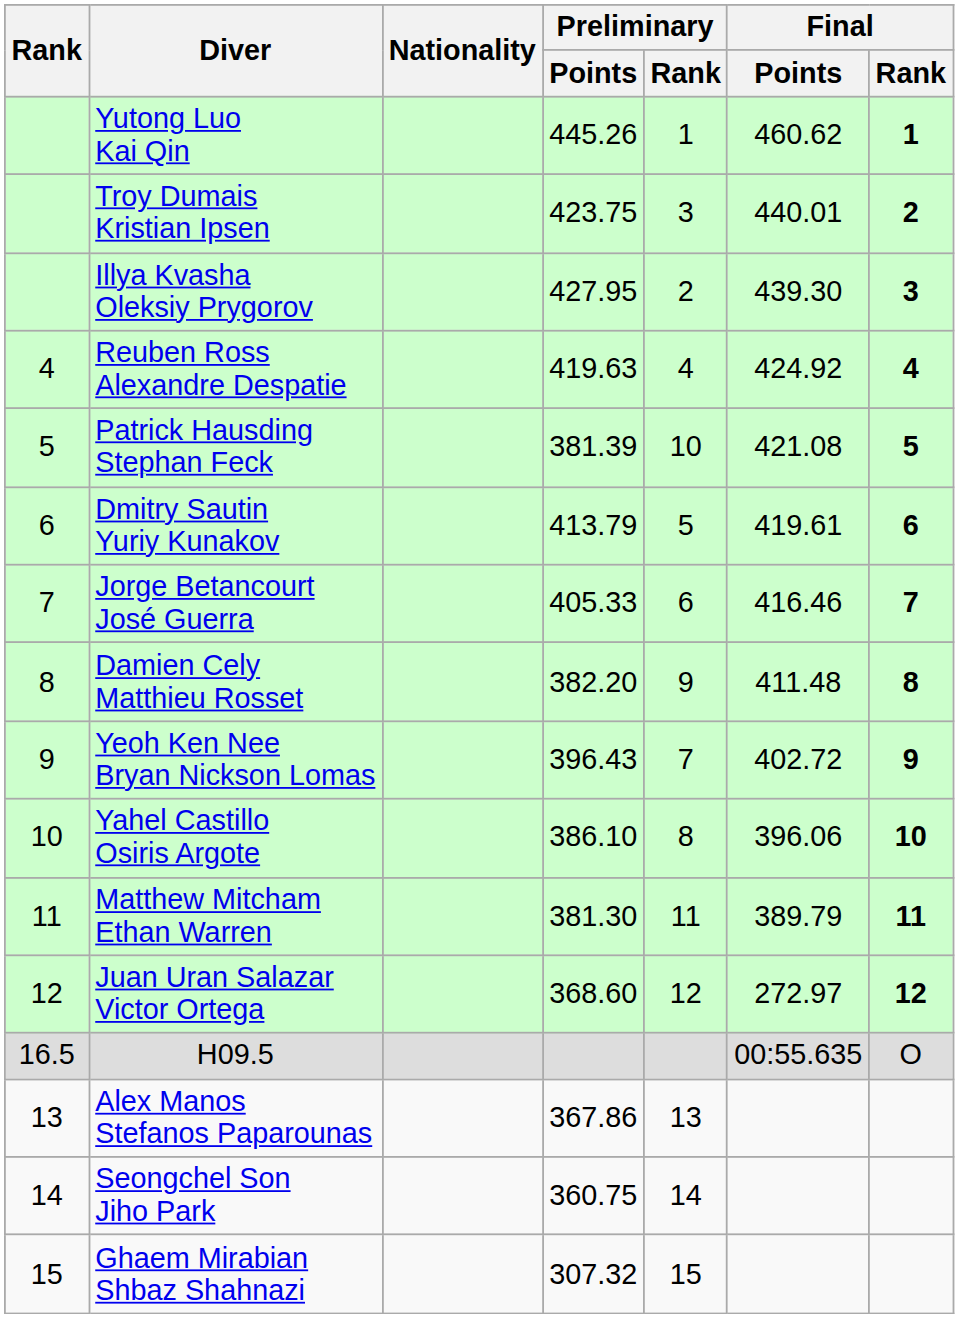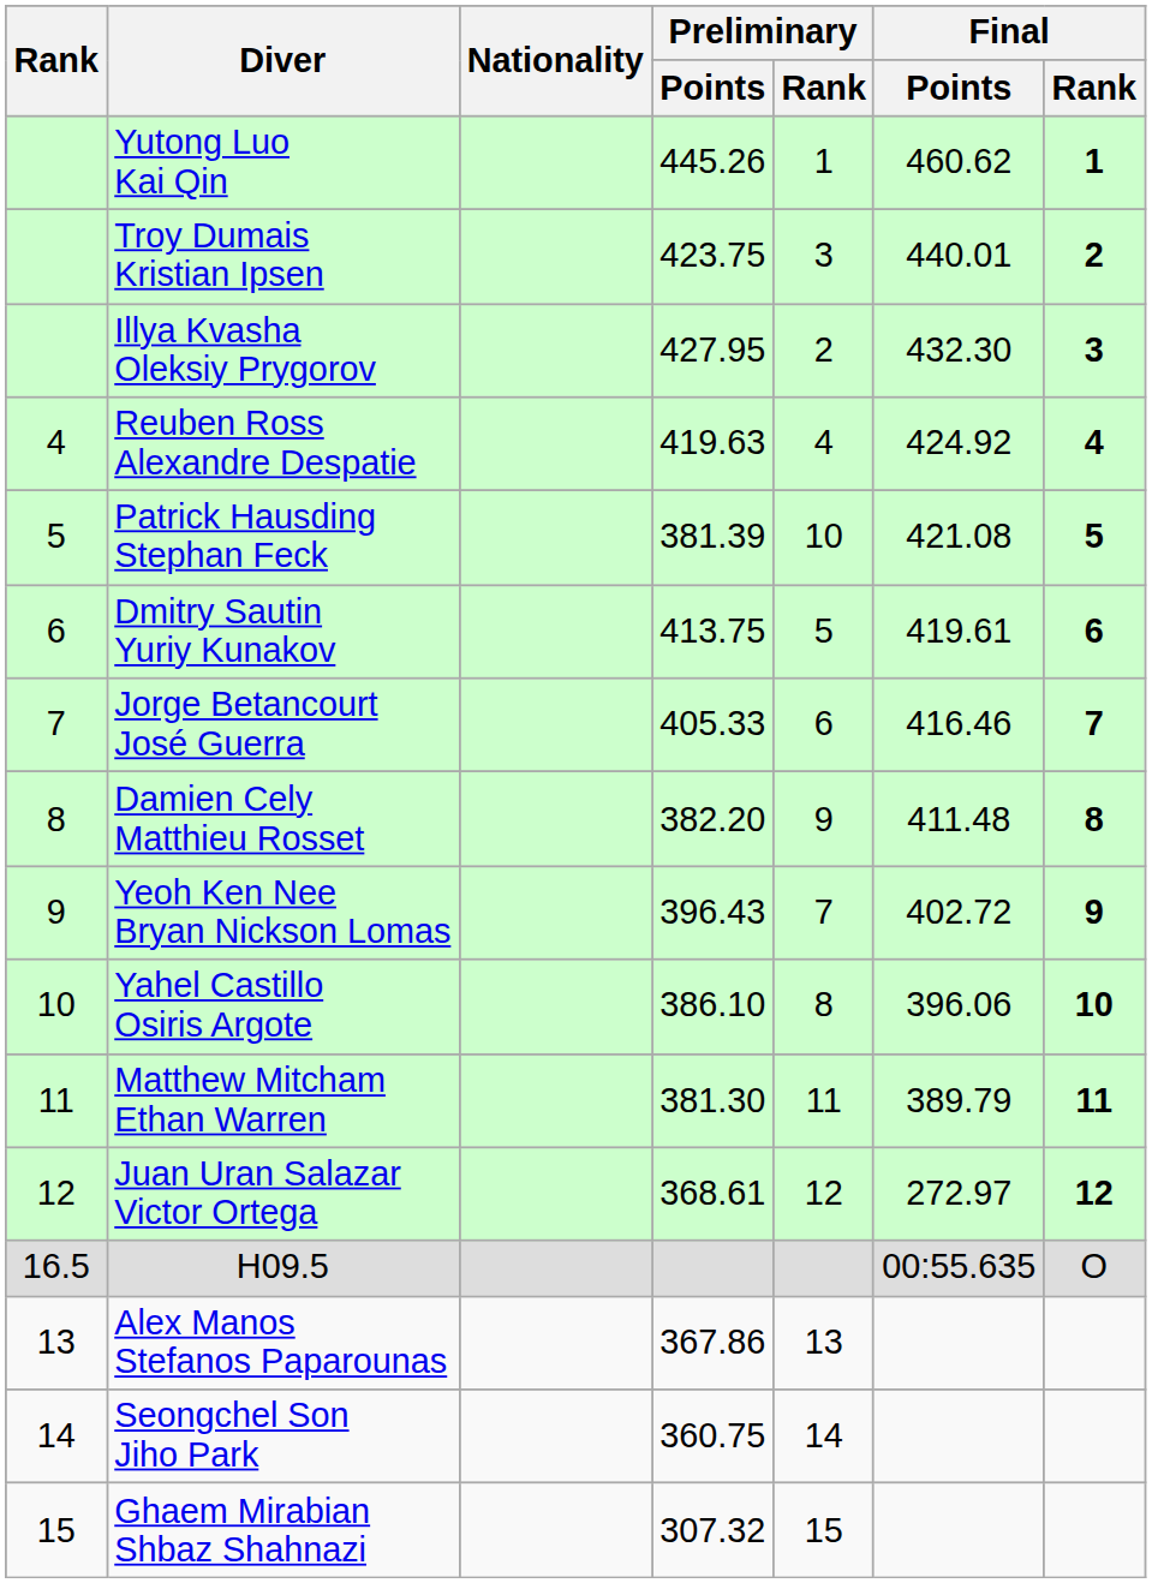 <table class="wikitable" style="text-align:center">
 <tr>
 <th rowspan="2">Rank</th>
 <th rowspan="2">Diver</th>
 <th rowspan="2">Nationality</th>
 <th colspan="2">Preliminary</th>
 <th colspan="2">Final</th>
 </tr>
 <tr>
 <th>Points</th>
 <th>Rank</th>
 <th>Points</th>
 <th>Rank</th>
 </tr>
 <tr bgcolor=ccffcc>
 <td></td>
 <td align=left><a href='#'>Yutong Luo</a><br><a href='#'>Kai Qin</a></td>
 <td align=left></td>
 <td>445.26</td>
 <td>1</td>
 <td>460.62</td>
 <td><strong>1</strong></td>
 </tr>
 <tr bgcolor=ccffcc>
 <td></td>
 <td align=left><a href='#'>Troy Dumais</a><br><a href='#'>Kristian Ipsen</a></td>
 <td align=left></td>
 <td>423.75</td>
 <td>3</td>
 <td>440.01</td>
 <td><strong>2</strong></td>
 </tr>
 <tr bgcolor=ccffcc>
 <td></td>
 <td align=left><a href='#'>Illya Kvasha</a><br><a href='#'>Oleksiy Prygorov</a></td>
 <td align=left></td>
 <td>427.95</td>
 <td>2</td>
-<td>439.30</td>
+<td>432.30</td>
 <td><strong>3</strong></td>
 </tr>
 <tr bgcolor=ccffcc>
 <td>4</td>
 <td align=left><a href='#'>Reuben Ross</a><br><a href='#'>Alexandre Despatie</a></td>
 <td align=left></td>
 <td>419.63</td>
 <td>4</td>
 <td>424.92</td>
 <td><strong>4</strong></td>
 </tr>
 <tr bgcolor=ccffcc>
 <td>5</td>
 <td align=left><a href='#'>Patrick Hausding</a><br><a href='#'>Stephan Feck</a></td>
 <td align=left></td>
 <td>381.39</td>
 <td>10</td>
 <td>421.08</td>
 <td><strong>5</strong></td>
 </tr>
 <tr bgcolor=ccffcc>
 <td>6</td>
 <td align=left><a href='#'>Dmitry Sautin</a><br><a href='#'>Yuriy Kunakov</a></td>
 <td align=left></td>
-<td>413.79</td>
+<td>413.75</td>
 <td>5</td>
 <td>419.61</td>
 <td><strong>6</strong></td>
 </tr>
 <tr bgcolor=ccffcc>
 <td>7</td>
 <td align=left><a href='#'>Jorge Betancourt</a><br><a href='#'>José Guerra</a></td>
 <td align=left></td>
 <td>405.33</td>
 <td>6</td>
 <td>416.46</td>
 <td><strong>7</strong></td>
 </tr>
 <tr bgcolor=ccffcc>
 <td>8</td>
 <td align=left><a href='#'>Damien Cely</a><br><a href='#'>Matthieu Rosset</a></td>
 <td align=left></td>
 <td>382.20</td>
 <td>9</td>
 <td>411.48</td>
 <td><strong>8</strong></td>
 </tr>
 <tr bgcolor=ccffcc>
 <td>9</td>
 <td align=left><a href='#'>Yeoh Ken Nee</a><br><a href='#'>Bryan Nickson Lomas</a></td>
 <td align=left></td>
 <td>396.43</td>
 <td>7</td>
 <td>402.72</td>
 <td><strong>9</strong></td>
 </tr>
 <tr bgcolor=ccffcc>
 <td>10</td>
 <td align=left><a href='#'>Yahel Castillo</a><br><a href='#'>Osiris Argote</a></td>
 <td align=left></td>
 <td>386.10</td>
 <td>8</td>
 <td>396.06</td>
 <td><strong>10</strong></td>
 </tr>
 <tr bgcolor=ccffcc>
 <td>11</td>
 <td align=left><a href='#'>Matthew Mitcham</a><br><a href='#'>Ethan Warren</a></td>
 <td align=left></td>
 <td>381.30</td>
 <td>11</td>
 <td>389.79</td>
 <td><strong>11</strong></td>
 </tr>
 <tr bgcolor=ccffcc>
 <td>12</td>
 <td align=left><a href='#'>Juan Uran Salazar</a><br><a href='#'>Victor Ortega</a></td>
 <td align=left></td>
-<td>368.60</td>
+<td>368.61</td>
 <td>12</td>
 <td>272.97</td>
 <td><strong>12</strong></td>
 </tr>
 <tr bgcolor=#DDDDDD>
 <td><span>16.5</span></td>
 <td><span>H09.5</span></td>
 <td></td>
 <td></td>
 <td></td>
 <td><span>00:55.635</span></td>
 <td><span>O</span></td>
 </tr>
 <tr>
 <td>13</td>
 <td align=left><a href='#'>Alex Manos</a><br><a href='#'>Stefanos Paparounas</a></td>
 <td align=left></td>
 <td>367.86</td>
 <td>13</td>
 <td></td>
 <td></td>
 </tr>
 <tr>
 <td>14</td>
 <td align=left><a href='#'>Seongchel Son</a><br><a href='#'>Jiho Park</a></td>
 <td align=left></td>
 <td>360.75</td>
 <td>14</td>
 <td></td>
 <td></td>
 </tr>
 <tr>
 <td>15</td>
 <td align=left><a href='#'>Ghaem Mirabian</a><br><a href='#'>Shbaz Shahnazi</a></td>
 <td align=left></td>
 <td>307.32</td>
 <td>15</td>
 <td></td>
 <td></td>
 </tr>
 </table>
